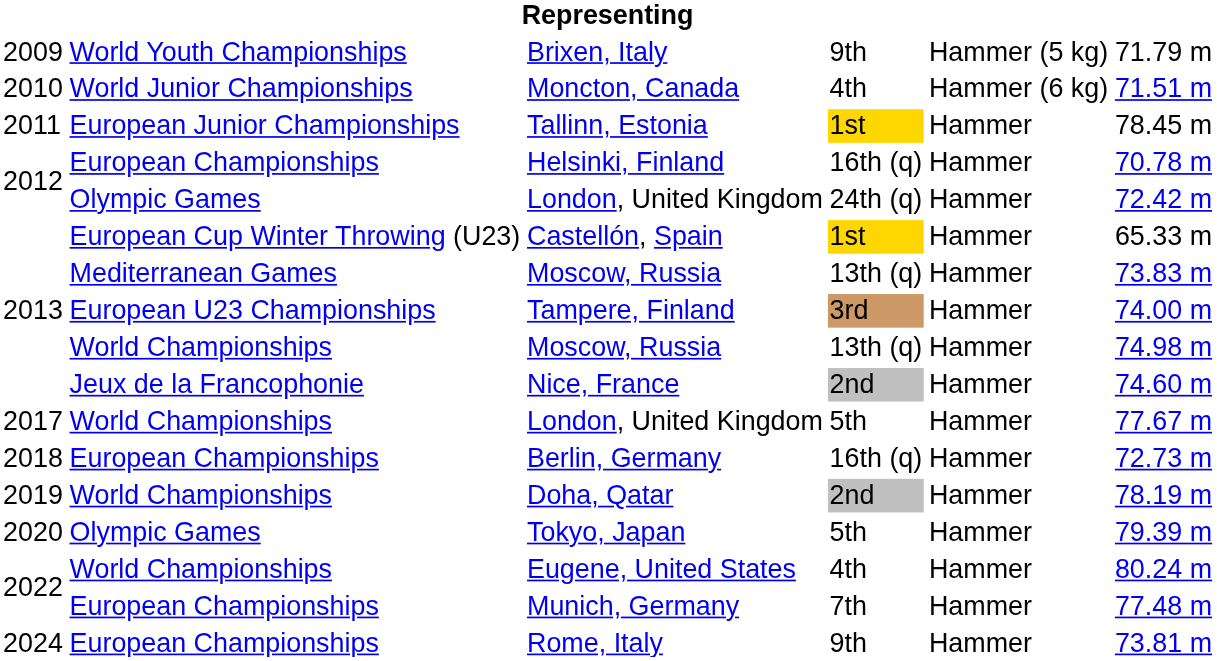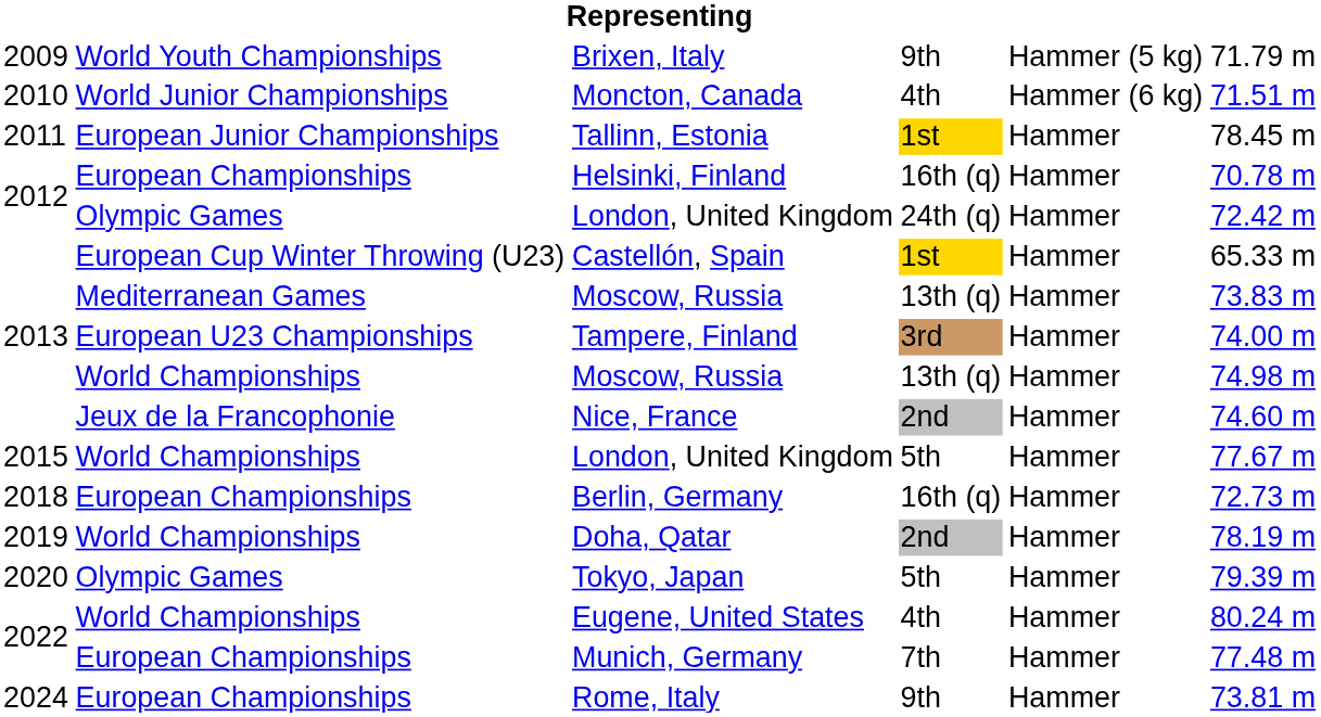 <table>
 <tr>
 <th colspan="6">Representing </th>
 </tr>
 <tr>
 <td>2009</td>
 <td><a href='#'>World Youth Championships</a></td>
 <td><a href='#'>Brixen, Italy</a></td>
 <td>9th</td>
 <td>Hammer (5 kg)</td>
 <td>71.79 m</td>
 </tr>
 <tr>
 <td>2010</td>
 <td><a href='#'>World Junior Championships</a></td>
 <td><a href='#'>Moncton, Canada</a></td>
 <td>4th</td>
 <td>Hammer (6 kg)</td>
 <td><a href='#'>71.51 m</a></td>
 </tr>
 <tr>
 <td>2011</td>
 <td><a href='#'>European Junior Championships</a></td>
 <td><a href='#'>Tallinn, Estonia</a></td>
 <td bgcolor=gold>1st</td>
 <td>Hammer</td>
 <td>78.45 m</td>
 </tr>
 <tr>
 <td rowspan=2>2012</td>
 <td><a href='#'>European Championships</a></td>
 <td><a href='#'>Helsinki, Finland</a></td>
 <td>16th (q)</td>
 <td>Hammer</td>
 <td><a href='#'>70.78 m</a></td>
 </tr>
 <tr>
 <td><a href='#'>Olympic Games</a></td>
 <td><a href='#'>London</a>, United Kingdom</td>
 <td>24th (q)</td>
 <td>Hammer</td>
 <td><a href='#'>72.42 m</a></td>
 </tr>
 <tr>
 <td rowspan=5>2013</td>
 <td><a href='#'>European Cup Winter Throwing</a> (U23)</td>
 <td><a href='#'>Castellón</a>, <a href='#'>Spain</a></td>
 <td bgcolor=gold>1st</td>
 <td>Hammer</td>
 <td>65.33 m</td>
 </tr>
 <tr>
 <td><a href='#'>Mediterranean Games</a></td>
 <td><a href='#'>Moscow, Russia</a></td>
 <td>13th (q)</td>
 <td>Hammer</td>
 <td><a href='#'>73.83 m</a></td>
 </tr>
 <tr>
 <td><a href='#'>European U23 Championships</a></td>
 <td><a href='#'>Tampere, Finland</a></td>
 <td bgcolor=cc9966>3rd</td>
 <td>Hammer</td>
 <td><a href='#'>74.00 m</a></td>
 </tr>
 <tr>
 <td><a href='#'>World Championships</a></td>
 <td><a href='#'>Moscow, Russia</a></td>
 <td>13th (q)</td>
 <td>Hammer</td>
 <td><a href='#'>74.98 m</a></td>
 </tr>
 <tr>
 <td><a href='#'>Jeux de la Francophonie</a></td>
 <td><a href='#'>Nice, France</a></td>
 <td bgcolor=silver>2nd</td>
 <td>Hammer</td>
 <td><a href='#'>74.60 m</a></td>
 </tr>
 <tr>
-<td>2017</td>
+<td>2015</td>
 <td><a href='#'>World Championships</a></td>
 <td><a href='#'>London</a>, United Kingdom</td>
 <td>5th</td>
 <td>Hammer</td>
 <td><a href='#'>77.67 m</a></td>
 </tr>
 <tr>
 <td>2018</td>
 <td><a href='#'>European Championships</a></td>
 <td><a href='#'>Berlin, Germany</a></td>
 <td>16th (q)</td>
 <td>Hammer</td>
 <td><a href='#'>72.73 m</a></td>
 </tr>
 <tr>
 <td>2019</td>
 <td><a href='#'>World Championships</a></td>
 <td><a href='#'>Doha, Qatar</a></td>
 <td bgcolor=silver>2nd</td>
 <td>Hammer</td>
 <td><a href='#'>78.19 m</a></td>
 </tr>
 <tr>
 <td>2020</td>
 <td><a href='#'>Olympic Games</a></td>
 <td><a href='#'>Tokyo, Japan</a></td>
 <td>5th</td>
 <td>Hammer</td>
 <td><a href='#'>79.39 m</a></td>
 </tr>
 <tr>
 <td rowspan=2>2022</td>
 <td><a href='#'>World Championships</a></td>
 <td><a href='#'>Eugene, United States</a></td>
 <td>4th</td>
 <td>Hammer</td>
 <td><a href='#'>80.24 m</a></td>
 </tr>
 <tr>
 <td><a href='#'>European Championships</a></td>
 <td><a href='#'>Munich, Germany</a></td>
 <td>7th</td>
 <td>Hammer</td>
 <td><a href='#'>77.48 m</a></td>
 </tr>
 <tr>
 <td>2024</td>
 <td><a href='#'>European Championships</a></td>
 <td><a href='#'>Rome, Italy</a></td>
 <td>9th</td>
 <td>Hammer</td>
 <td><a href='#'>73.81 m</a></td>
 </tr>
 </table>
